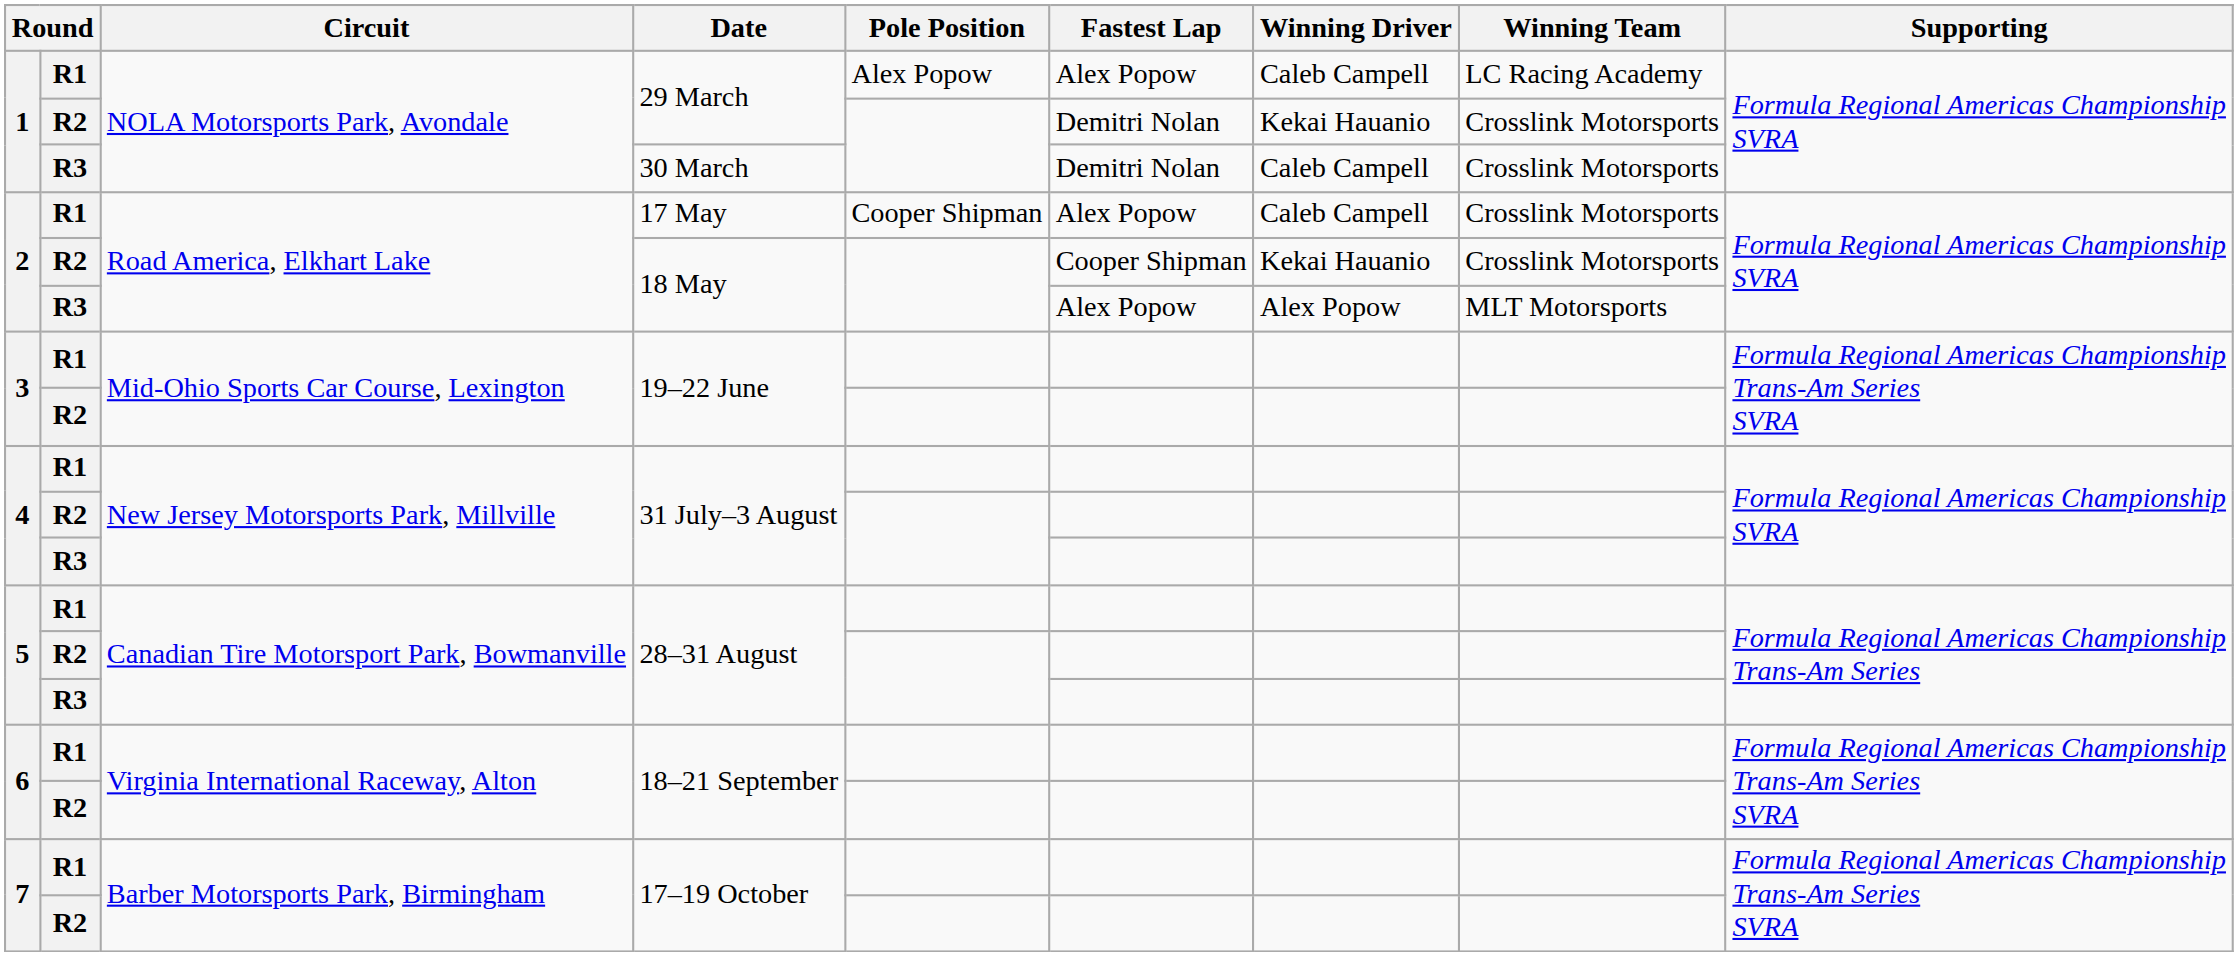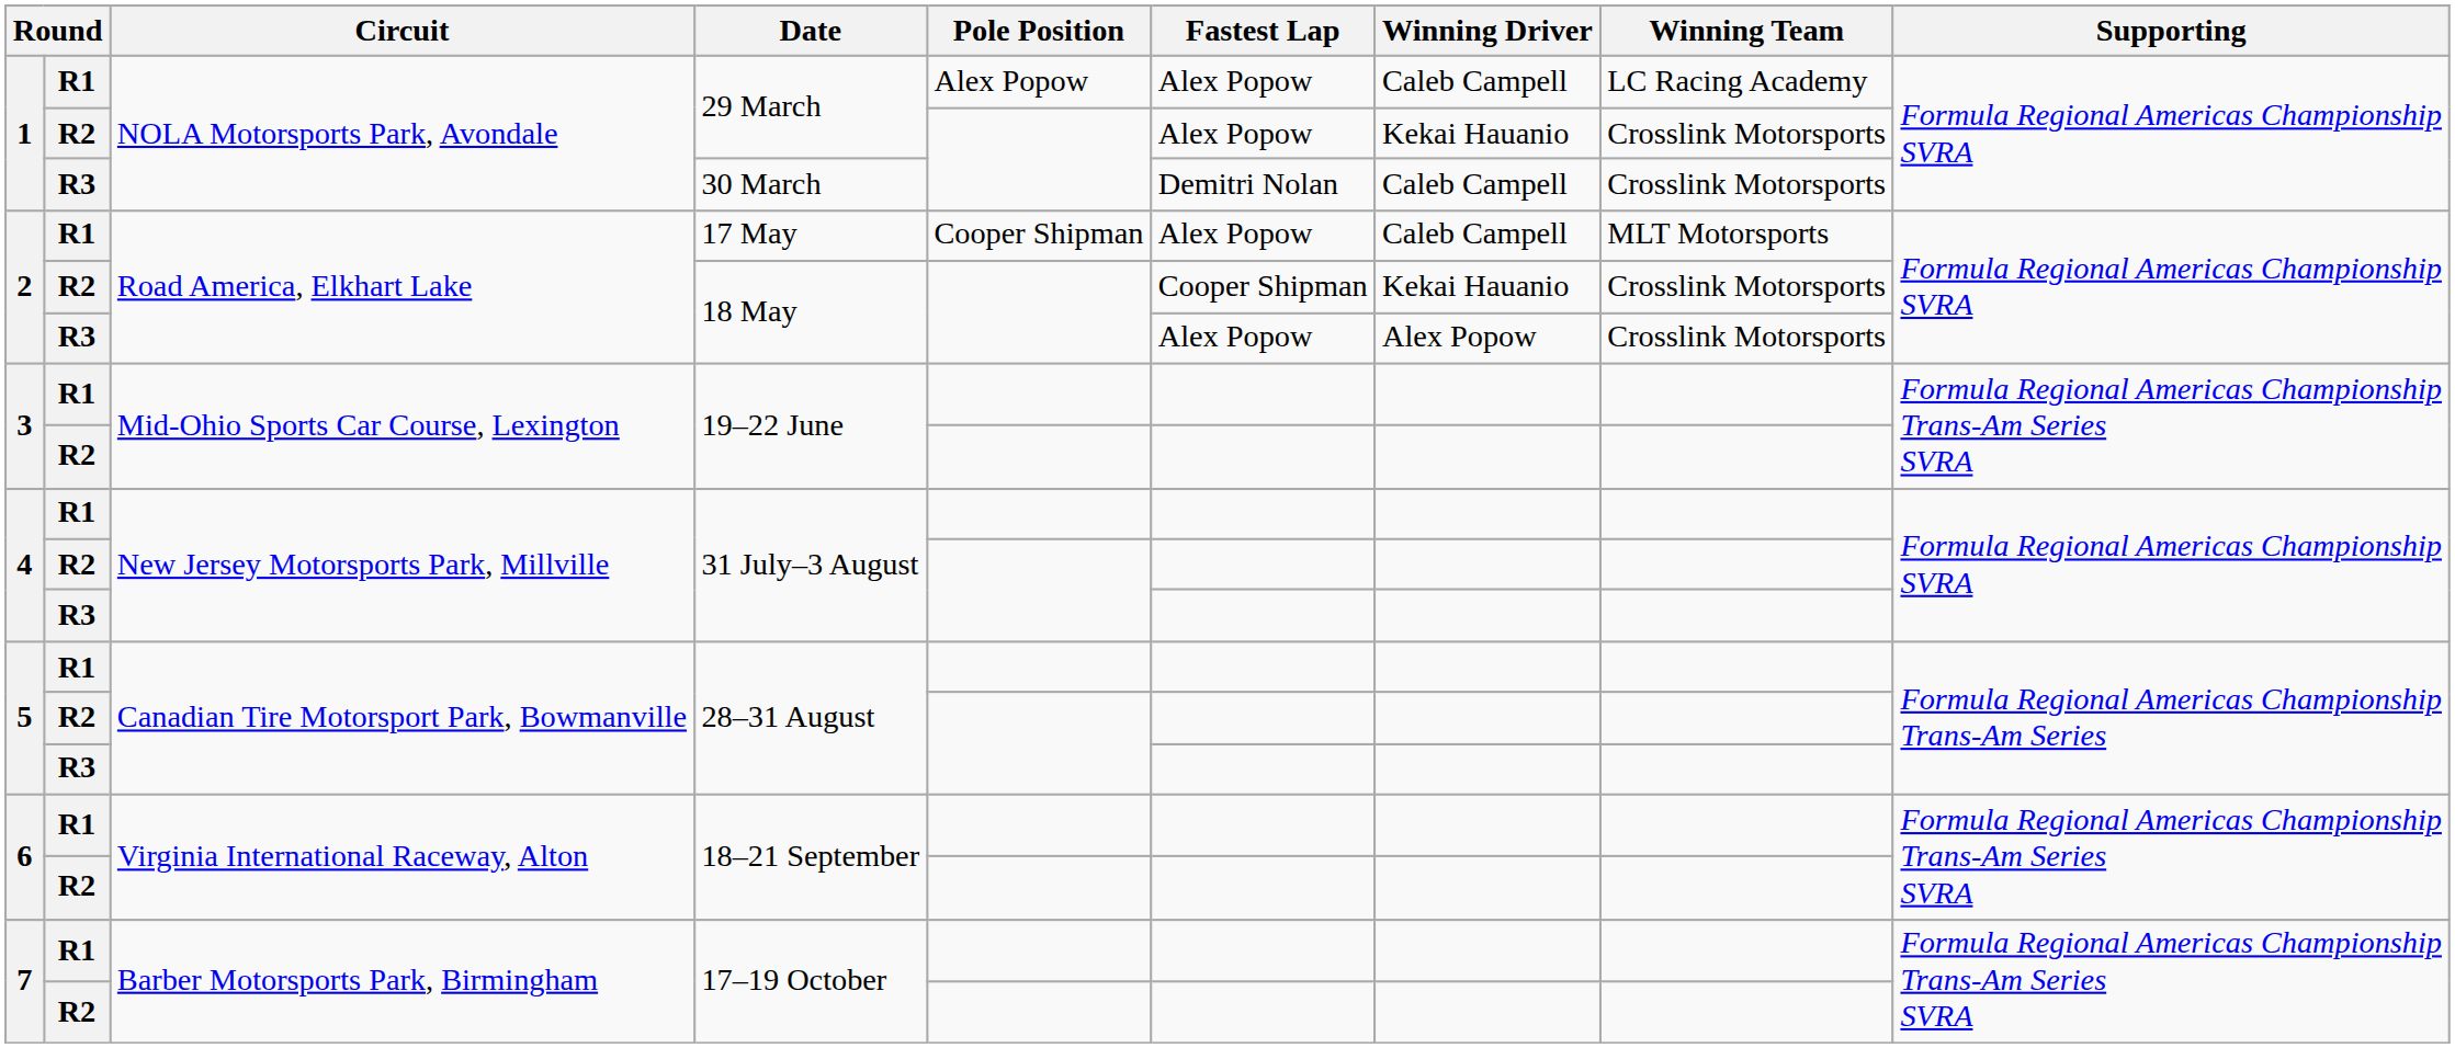 <table class="wikitable" style="font-size:85%;">
 <tr>
 <th colspan=2>Round</th>
 <th>Circuit</th>
 <th>Date</th>
 <th>Pole Position</th>
 <th>Fastest Lap</th>
 <th>Winning Driver</th>
 <th>Winning Team</th>
 <th>Supporting</th>
 </tr>
 <tr>
 <th rowspan=3>1</th>
 <th>R1</th>
 <td rowspan=3 nowrap> <a href='#'>NOLA Motorsports Park</a>, <a href='#'>Avondale</a></td>
 <td rowspan=2>29 March</td>
 <td> Alex Popow</td>
 <td> Alex Popow</td>
 <td> Caleb Campell</td>
 <td> LC Racing Academy</td>
 <td rowspan=3 nowrap nowrap><em><a href='#'>Formula Regional Americas Championship</a><br><a href='#'>SVRA</a></em></td>
 </tr>
 <tr>
 <th>R2</th>
 <td rowspan=2></td>
-<td> Demitri Nolan</td>
+<td> Alex Popow</td>
 <td> Kekai Hauanio</td>
 <td> Crosslink Motorsports</td>
 </tr>
 <tr>
 <th>R3</th>
 <td>30 March</td>
 <td> Demitri Nolan</td>
 <td> Caleb Campell</td>
 <td> Crosslink Motorsports</td>
 </tr>
 <tr>
 <th rowspan=3>2</th>
 <th>R1</th>
 <td rowspan=3> <a href='#'>Road America</a>, <a href='#'>Elkhart Lake</a></td>
 <td>17 May</td>
 <td nowrap> Cooper Shipman</td>
 <td> Alex Popow</td>
 <td> Caleb Campell</td>
-<td> Crosslink Motorsports</td>
+<td> MLT Motorsports</td>
 <td rowspan=3><em><a href='#'>Formula Regional Americas Championship</a><br><a href='#'>SVRA</a></em></td>
 </tr>
 <tr>
 <th>R2</th>
 <td rowspan=2>18 May</td>
 <td rowspan=2></td>
 <td nowrap> Cooper Shipman</td>
 <td nowrap> Kekai Hauanio</td>
 <td nowrap> Crosslink Motorsports</td>
 </tr>
 <tr>
 <th>R3</th>
 <td> Alex Popow</td>
 <td> Alex Popow</td>
-<td> MLT Motorsports</td>
+<td> Crosslink Motorsports</td>
 </tr>
 <tr>
 <th rowspan=2>3</th>
 <th>R1</th>
 <td rowspan=2> <a href='#'>Mid-Ohio Sports Car Course</a>, <a href='#'>Lexington</a></td>
 <td rowspan=2>19–22 June</td>
 <td></td>
 <td></td>
 <td></td>
 <td></td>
 <td rowspan=2><em><a href='#'>Formula Regional Americas Championship</a><br><a href='#'>Trans-Am Series</a><br><a href='#'>SVRA</a></em></td>
 </tr>
 <tr>
 <th>R2</th>
 <td></td>
 <td></td>
 <td></td>
 <td></td>
 </tr>
 <tr>
 <th rowspan=3>4</th>
 <th>R1</th>
 <td rowspan=3> <a href='#'>New Jersey Motorsports Park</a>, <a href='#'>Millville</a></td>
 <td rowspan=3 nowrap>31 July–3 August</td>
 <td></td>
 <td></td>
 <td></td>
 <td></td>
 <td rowspan=3><em><a href='#'>Formula Regional Americas Championship</a><br><a href='#'>SVRA</a></em></td>
 </tr>
 <tr>
 <th>R2</th>
 <td rowspan=2></td>
 <td></td>
 <td></td>
 <td></td>
 </tr>
 <tr>
 <th>R3</th>
 <td></td>
 <td></td>
 <td></td>
 </tr>
 <tr>
 <th rowspan=3>5</th>
 <th>R1</th>
 <td rowspan=3 nowrap> <a href='#'>Canadian Tire Motorsport Park</a>, <a href='#'>Bowmanville</a></td>
 <td rowspan=3>28–31 August</td>
 <td></td>
 <td></td>
 <td></td>
 <td></td>
 <td rowspan=3><em><a href='#'>Formula Regional Americas Championship</a><br><a href='#'>Trans-Am Series</a></em></td>
 </tr>
 <tr>
 <th>R2</th>
 <td rowspan=2></td>
 <td></td>
 <td></td>
 <td></td>
 </tr>
 <tr>
 <th>R3</th>
 <td></td>
 <td></td>
 <td></td>
 </tr>
 <tr>
 <th rowspan=2>6</th>
 <th>R1</th>
 <td rowspan=2> <a href='#'>Virginia International Raceway</a>, <a href='#'>Alton</a></td>
 <td rowspan=2 nowrap>18–21 September</td>
 <td></td>
 <td></td>
 <td></td>
 <td></td>
 <td rowspan=2><em><a href='#'>Formula Regional Americas Championship</a><br><a href='#'>Trans-Am Series</a><br><a href='#'>SVRA</a></em></td>
 </tr>
 <tr>
 <th>R2</th>
 <td></td>
 <td></td>
 <td></td>
 <td></td>
 </tr>
 <tr>
 <th rowspan=2>7</th>
 <th>R1</th>
 <td rowspan=2> <a href='#'>Barber Motorsports Park</a>, <a href='#'>Birmingham</a></td>
 <td rowspan=2>17–19 October</td>
 <td></td>
 <td></td>
 <td></td>
 <td></td>
 <td rowspan=2><em><a href='#'>Formula Regional Americas Championship</a><br><a href='#'>Trans-Am Series</a><br><a href='#'>SVRA</a></em></td>
 </tr>
 <tr>
 <th>R2</th>
 <td></td>
 <td></td>
 <td></td>
 <td></td>
 </tr>
 </table>
